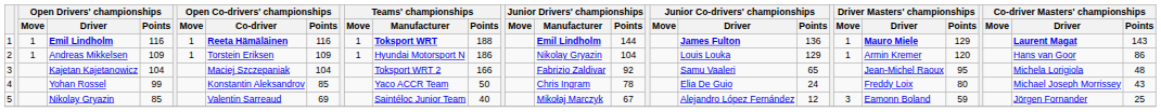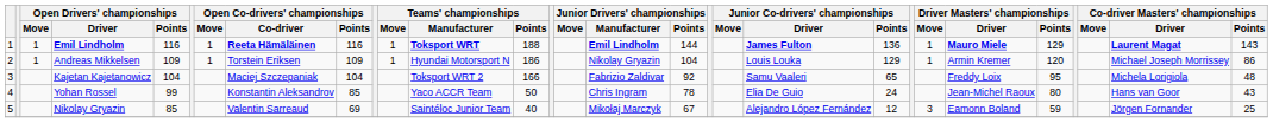 <table class="wikitable" style="font-size:85%;">
 <tr>
 <th rowspan="2"></th>
 <th rowspan="7" style="width:5px;"></th>
 <th colspan="3" nowrap>Open Drivers' championships</th>
 <th rowspan="7" style="width:5px;"></th>
 <th colspan="3" nowrap>Open Co-drivers' championships</th>
 <th rowspan="7" style="width:5px;"></th>
 <th colspan="3" nowrap>Teams' championships</th>
 <th rowspan="7" style="width:5px;"></th>
 <th colspan="3" nowrap>Junior Drivers' championships</th>
 <th rowspan="7" style="width:5px;"></th>
 <th colspan="3" nowrap>Junior Co-drivers' championships</th>
 <th rowspan="7" style="width:5px;"></th>
 <th colspan="3" nowrap>Driver Masters' championships</th>
 <th rowspan="7" style="width:5px;"></th>
 <th colspan="3" nowrap>Co-driver Masters' championships</th>
 </tr>
 <tr>
 <th>Move</th>
 <th>Driver</th>
 <th>Points</th>
 <th>Move</th>
 <th>Co-driver</th>
 <th>Points</th>
 <th>Move</th>
 <th>Manufacturer</th>
 <th>Points</th>
 <th>Move</th>
 <th>Manufacturer</th>
 <th>Points</th>
 <th>Move</th>
 <th>Driver</th>
 <th>Points</th>
 <th>Move</th>
 <th>Driver</th>
 <th>Points</th>
 <th>Move</th>
 <th>Driver</th>
 <th>Points</th>
 </tr>
 <tr>
 <td align="center">1</td>
 <td align="center"> 1</td>
 <td><strong><a href='#'>Emil Lindholm</a></strong></td>
 <td align="center">116</td>
 <td align="center"> 1</td>
 <td nowrap><strong><a href='#'>Reeta Hämäläinen</a></strong></td>
 <td align="center">116</td>
 <td align="center"> 1</td>
 <td><strong><a href='#'>Toksport WRT</a></strong></td>
 <td align="center">188</td>
 <td align="center"></td>
 <td><strong><a href='#'>Emil Lindholm</a></strong></td>
 <td align="center">144</td>
 <td align="center"></td>
 <td><strong><a href='#'>James Fulton</a></strong></td>
 <td align="center">136</td>
 <td align="center"> 1</td>
 <td><strong><a href='#'>Mauro Miele</a></strong></td>
 <td align="center">129</td>
 <td align="center"></td>
 <td><strong><a href='#'>Laurent Magat</a></strong></td>
 <td align="center">143</td>
 </tr>
 <tr>
 <td align="center">2</td>
 <td align="center"> 1</td>
 <td><a href='#'>Andreas Mikkelsen</a></td>
 <td align="center">109</td>
 <td align="center"> 1</td>
 <td><a href='#'>Torstein Eriksen</a></td>
 <td align="center">109</td>
 <td align="center"> 1</td>
 <td nowrap><a href='#'>Hyundai Motorsport N</a></td>
 <td align="center">186</td>
 <td align="center"></td>
 <td><a href='#'>Nikolay Gryazin</a></td>
 <td align="center">104</td>
 <td align="center"></td>
 <td><a href='#'>Louis Louka</a></td>
 <td align="center">129</td>
 <td align="center"> 1</td>
 <td><a href='#'>Armin Kremer</a></td>
 <td align="center">120</td>
 <td align="center"></td>
-<td><a href='#'>Hans van Goor</a></td>
+<td nowrap><a href='#'>Michael Joseph Morrissey</a></td>
 <td align="center">86</td>
 </tr>
 <tr>
 <td align="center">3</td>
 <td align="center"></td>
 <td nowrap><a href='#'>Kajetan Kajetanowicz</a></td>
 <td align="center">104</td>
 <td align="center"></td>
 <td nowrap><a href='#'>Maciej Szczepaniak</a></td>
 <td align="center">104</td>
 <td align="center"></td>
 <td><a href='#'>Toksport WRT 2</a></td>
 <td align="center">166</td>
 <td align="center"></td>
 <td nowrap><a href='#'>Fabrizio Zaldivar</a></td>
 <td align="center">92</td>
 <td align="center"></td>
 <td><a href='#'>Samu Vaaleri</a></td>
 <td align="center">65</td>
 <td align="center"></td>
-<td nowrap><a href='#'>Jean-Michel Raoux</a></td>
+<td><a href='#'>Freddy Loix</a></td>
 <td align="center">95</td>
 <td align="center"></td>
 <td><a href='#'>Michela Lorigiola</a></td>
 <td align="center">48</td>
 </tr>
 <tr>
 <td align="center">4</td>
 <td align="center"></td>
 <td><a href='#'>Yohan Rossel</a></td>
 <td align="center">99</td>
 <td align="center"></td>
 <td nowrap><a href='#'>Konstantin Aleksandrov</a></td>
 <td align="center">85</td>
 <td align="center"></td>
 <td><a href='#'>Yaco ACCR Team</a></td>
 <td align="center">50</td>
 <td align="center"></td>
 <td nowrap><a href='#'>Chris Ingram</a></td>
 <td align="center">78</td>
 <td align="center"></td>
 <td><a href='#'>Elia De Guio</a></td>
 <td align="center">24</td>
 <td align="center"></td>
-<td><a href='#'>Freddy Loix</a></td>
+<td nowrap><a href='#'>Jean-Michel Raoux</a></td>
 <td align="center">80</td>
 <td align="center"></td>
-<td nowrap><a href='#'>Michael Joseph Morrissey</a></td>
+<td><a href='#'>Hans van Goor</a></td>
 <td align="center">43</td>
 </tr>
 <tr>
 <td align="center">5</td>
 <td align="center"></td>
 <td><a href='#'>Nikolay Gryazin</a></td>
 <td align="center">85</td>
 <td align="center"></td>
 <td nowrap><a href='#'>Valentin Sarreaud</a></td>
 <td align="center">69</td>
 <td align="center"></td>
 <td nowrap><a href='#'>Saintéloc Junior Team</a></td>
 <td align="center">40</td>
 <td align="center"></td>
 <td nowrap><a href='#'>Mikołaj Marczyk</a></td>
 <td align="center">67</td>
 <td align="center"></td>
 <td nowrap><a href='#'>Alejandro López Fernández</a></td>
 <td align="center">12</td>
 <td align="center"> 3</td>
 <td nowrap><a href='#'>Eamonn Boland</a></td>
 <td align="center">59</td>
 <td align="center"></td>
 <td><a href='#'>Jörgen Fornander</a></td>
 <td align="center">25</td>
 </tr>
 <tr>
 </tr>
 </table>
